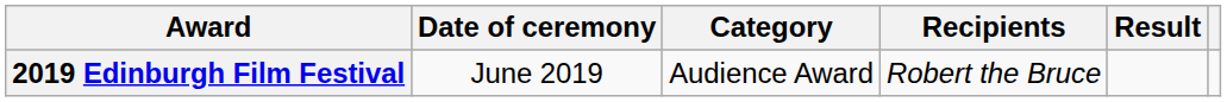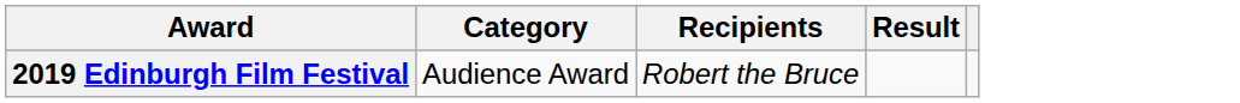 <table class="wikitable plainrowheaders unsortable">
 <tr>
 <th scope="col">Award</th>
-<th scope="col">Date of ceremony</th>
 <th scope="col">Category</th>
 <th scope="col">Recipients</th>
 <th scope="col">Result</th>
 <th></th>
 </tr>
 <tr>
 <th scope="row">2019 <a href='#'>Edinburgh Film Festival</a></th>
-<td align="center">June 2019</td>
 <td align="center">Audience Award</td>
 <td align="center"><em>Robert the Bruce</em></td>
 <td></td>
 <td align="center"></td>
 </tr>
 </table>
